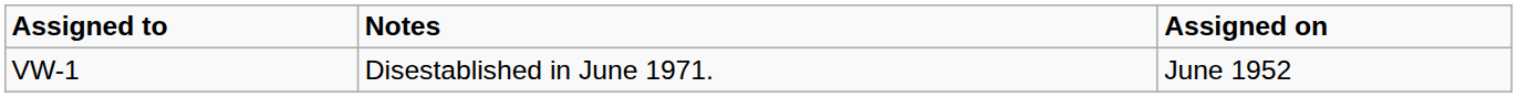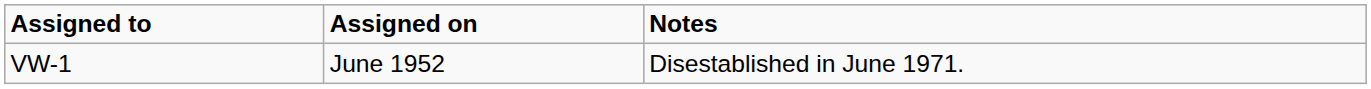 <table class="wikitable" style="width: 70%;">
 <tr>
 <td style="width: 200px;"><strong>Assigned to</strong></td>
+<td style="width: 200px;"><strong>Assigned on</strong></td>
 <td><strong>Notes</strong></td>
-<td style="width: 200px;"><strong>Assigned on</strong></td>
 </tr>
 <tr>
 <td>VW-1</td>
+<td>June 1952</td>
 <td>Disestablished in June 1971.</td>
-<td>June 1952</td>
 </tr>
 </table>
